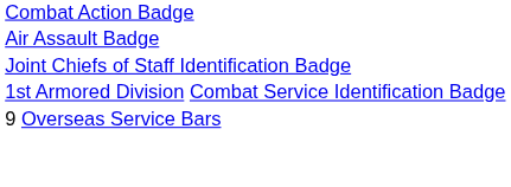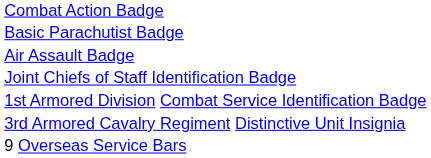 <table>
 <tr>
 <td></td>
 <td><a href='#'>Combat Action Badge</a></td>
+</tr>
+<tr>
+<td></td>
+<td><a href='#'>Basic Parachutist Badge</a></td>
 </tr>
 <tr>
 <td></td>
 <td><a href='#'>Air Assault Badge</a></td>
 </tr>
 <tr>
 <td></td>
 <td><a href='#'>Joint Chiefs of Staff Identification Badge</a></td>
 </tr>
 <tr>
 <td align=center></td>
 <td><a href='#'>1st Armored Division</a> <a href='#'>Combat Service Identification Badge</a></td>
 </tr>
 <tr>
+<td align=center></td>
+<td><a href='#'>3rd Armored Cavalry Regiment</a> <a href='#'>Distinctive Unit Insignia</a></td>
+</tr>
+<tr>
 <td></td>
 <td>9 <a href='#'>Overseas Service Bars</a></td>
 </tr>
 </table>
